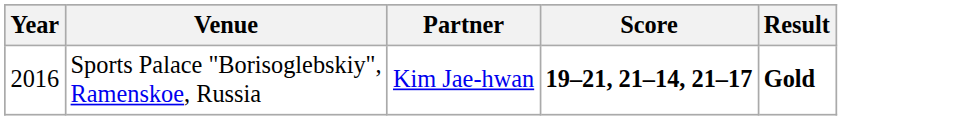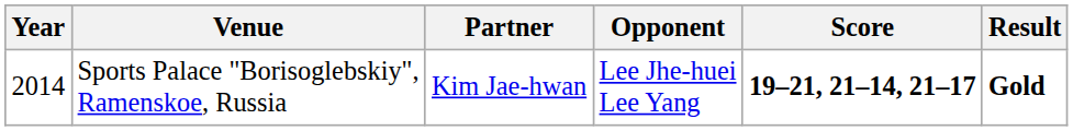 <table class="sortable wikitable" style="font-size: 90%;">
 <tr>
 <th>Year</th>
 <th>Venue</th>
 <th>Partner</th>
+<th>Opponent</th>
 <th>Score</th>
 <th>Result</th>
 </tr>
 <tr style="background:white">
-<td align="center">2016</td>
+<td align="center">2014</td>
 <td align="left">Sports Palace "Borisoglebskiy",<br><a href='#'>Ramenskoe</a>, Russia</td>
 <td align="left"> <a href='#'>Kim Jae-hwan</a></td>
+<td align="left"> <a href='#'>Lee Jhe-huei</a><br> <a href='#'>Lee Yang</a></td>
 <td align="left"><strong>19–21, 21–14, 21–17</strong></td>
 <td style="text-align:left; background:white"> <strong>Gold</strong></td>
 </tr>
 </table>
